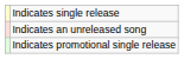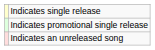 <table class="wikitable" style="font-size:90%;">
 <tr>
 <td style="background-color:#FFFFCC"></td>
 <td>Indicates single release</td>
 </tr>
 <tr>
+<td style="background-color:#DDFFDD"></td>
+<td>Indicates promotional single release</td>
+</tr>
+<tr>
 <td style="background-color:#FFDDDD"></td>
 <td>Indicates an unreleased song </td>
 </tr>
-<tr>
-<td style="background-color:#DDFFDD"></td>
-<td>Indicates promotional single release</td>
-</tr>
 </table>
